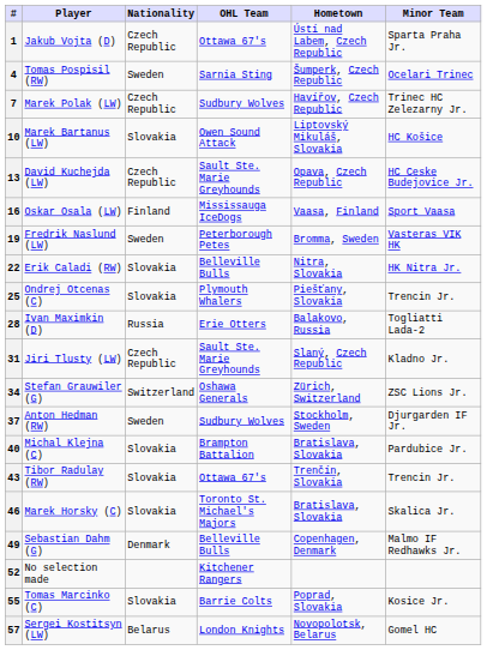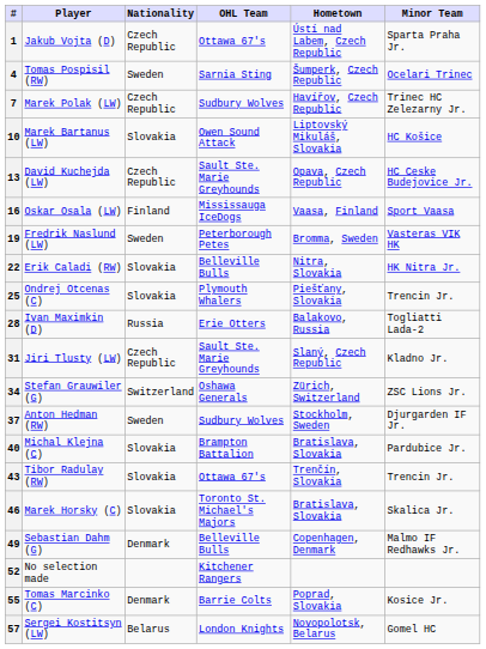 <table class="wikitable">
 <tr>
 <th style="background:#ddf; width:2.75%;">#</th>
 <th style="background:#ddf; width:22.0%;">Player</th>
 <th style="background:#ddf; width:15.0%;">Nationality</th>
 <th style="background:#ddf; width:20.0%;">OHL Team</th>
 <th style="background:#ddf; width:20.0%;">Hometown</th>
 <th style="background:#ddf; width:100.0%;">Minor Team</th>
 </tr>
 <tr>
 <th>1</th>
 <td><a href='#'>Jakub Vojta</a> (<a href='#'>D</a>)</td>
 <td> Czech Republic</td>
 <td><a href='#'>Ottawa 67's</a></td>
 <td><a href='#'>Ústí nad Labem</a>, <a href='#'>Czech Republic</a></td>
 <td>Sparta Praha Jr.</td>
 </tr>
 <tr>
 <th>4</th>
 <td><a href='#'>Tomas Pospisil</a> (<a href='#'>RW</a>)</td>
 <td> Sweden</td>
 <td><a href='#'>Sarnia Sting</a></td>
 <td><a href='#'>Šumperk</a>, <a href='#'>Czech Republic</a></td>
 <td><a href='#'>Ocelari Trinec</a></td>
 </tr>
 <tr>
 <th>7</th>
 <td><a href='#'>Marek Polak</a> (<a href='#'>LW</a>)</td>
 <td> Czech Republic</td>
 <td><a href='#'>Sudbury Wolves</a></td>
 <td><a href='#'>Havířov</a>, <a href='#'>Czech Republic</a></td>
 <td>Trinec HC Zelezarny Jr.</td>
 </tr>
 <tr>
 <th>10</th>
 <td><a href='#'>Marek Bartanus</a> (<a href='#'>LW</a>)</td>
 <td> Slovakia</td>
 <td><a href='#'>Owen Sound Attack</a></td>
 <td><a href='#'>Liptovský Mikuláš</a>, <a href='#'>Slovakia</a></td>
 <td><a href='#'>HC Košice</a></td>
 </tr>
 <tr>
 <th>13</th>
 <td><a href='#'>David Kuchejda</a> (<a href='#'>LW</a>)</td>
 <td> Czech Republic</td>
 <td><a href='#'>Sault Ste. Marie Greyhounds</a></td>
 <td><a href='#'>Opava</a>, <a href='#'>Czech Republic</a></td>
 <td><a href='#'>HC Ceske Budejovice Jr.</a></td>
 </tr>
 <tr>
 <th>16</th>
 <td><a href='#'>Oskar Osala</a> (<a href='#'>LW</a>)</td>
 <td> Finland</td>
 <td><a href='#'>Mississauga IceDogs</a></td>
 <td><a href='#'>Vaasa</a>, <a href='#'>Finland</a></td>
 <td><a href='#'>Sport Vaasa</a></td>
 </tr>
 <tr>
 <th>19</th>
 <td><a href='#'>Fredrik Naslund</a> (<a href='#'>LW</a>)</td>
 <td> Sweden</td>
 <td><a href='#'>Peterborough Petes</a></td>
 <td><a href='#'>Bromma</a>, <a href='#'>Sweden</a></td>
 <td><a href='#'>Vasteras VIK HK</a></td>
 </tr>
 <tr>
 <th>22</th>
 <td><a href='#'>Erik Caladi</a> (<a href='#'>RW</a>)</td>
 <td> Slovakia</td>
 <td><a href='#'>Belleville Bulls</a></td>
 <td><a href='#'>Nitra</a>, <a href='#'>Slovakia</a></td>
 <td><a href='#'>HK Nitra Jr.</a></td>
 </tr>
 <tr>
 <th>25</th>
 <td><a href='#'>Ondrej Otcenas</a> (<a href='#'>C</a>)</td>
 <td> Slovakia</td>
 <td><a href='#'>Plymouth Whalers</a></td>
 <td><a href='#'>Piešťany</a>, <a href='#'>Slovakia</a></td>
 <td>Trencin Jr.</td>
 </tr>
 <tr>
 <th>28</th>
 <td><a href='#'>Ivan Maximkin</a> (<a href='#'>D</a>)</td>
 <td> Russia</td>
 <td><a href='#'>Erie Otters</a></td>
 <td><a href='#'>Balakovo</a>, <a href='#'>Russia</a></td>
 <td>Togliatti Lada-2</td>
 </tr>
 <tr>
 <th>31</th>
 <td><a href='#'>Jiri Tlusty</a> (<a href='#'>LW</a>)</td>
 <td> Czech Republic</td>
 <td><a href='#'>Sault Ste. Marie Greyhounds</a></td>
 <td><a href='#'>Slaný</a>, <a href='#'>Czech Republic</a></td>
 <td>Kladno Jr.</td>
 </tr>
 <tr>
 <th>34</th>
 <td><a href='#'>Stefan Grauwiler</a> (<a href='#'>G</a>)</td>
 <td> Switzerland</td>
 <td><a href='#'>Oshawa Generals</a></td>
 <td><a href='#'>Zürich</a>, <a href='#'>Switzerland</a></td>
 <td>ZSC Lions Jr.</td>
 </tr>
 <tr>
 <th>37</th>
 <td><a href='#'>Anton Hedman</a> (<a href='#'>RW</a>)</td>
 <td> Sweden</td>
 <td><a href='#'>Sudbury Wolves</a></td>
 <td><a href='#'>Stockholm</a>, <a href='#'>Sweden</a></td>
 <td>Djurgarden IF Jr.</td>
 </tr>
 <tr>
 <th>40</th>
 <td><a href='#'>Michal Klejna</a> (<a href='#'>C</a>)</td>
 <td> Slovakia</td>
 <td><a href='#'>Brampton Battalion</a></td>
 <td><a href='#'>Bratislava</a>, <a href='#'>Slovakia</a></td>
 <td>Pardubice Jr.</td>
 </tr>
 <tr>
 <th>43</th>
 <td><a href='#'>Tibor Radulay</a> (<a href='#'>RW</a>)</td>
 <td> Slovakia</td>
 <td><a href='#'>Ottawa 67's</a></td>
 <td><a href='#'>Trenčín</a>, <a href='#'>Slovakia</a></td>
 <td>Trencin Jr.</td>
 </tr>
 <tr>
 <th>46</th>
 <td><a href='#'>Marek Horsky</a> (<a href='#'>C</a>)</td>
 <td> Slovakia</td>
 <td><a href='#'>Toronto St. Michael's Majors</a></td>
 <td><a href='#'>Bratislava</a>, <a href='#'>Slovakia</a></td>
 <td>Skalica Jr.</td>
 </tr>
 <tr>
 <th>49</th>
 <td><a href='#'>Sebastian Dahm</a> (<a href='#'>G</a>)</td>
 <td> Denmark</td>
 <td><a href='#'>Belleville Bulls</a></td>
 <td><a href='#'>Copenhagen</a>, <a href='#'>Denmark</a></td>
 <td>Malmo IF Redhawks Jr.</td>
 </tr>
 <tr>
 <th>52</th>
 <td>No selection made</td>
 <td></td>
 <td><a href='#'>Kitchener Rangers</a></td>
 <td></td>
 <td></td>
 </tr>
 <tr>
 <th>55</th>
 <td><a href='#'>Tomas Marcinko</a> (<a href='#'>C</a>)</td>
-<td> Slovakia</td>
+<td> Denmark</td>
 <td><a href='#'>Barrie Colts</a></td>
 <td><a href='#'>Poprad</a>, <a href='#'>Slovakia</a></td>
 <td>Kosice Jr.</td>
 </tr>
 <tr>
 <th>57</th>
 <td><a href='#'>Sergei Kostitsyn</a> (<a href='#'>LW</a>)</td>
 <td> Belarus</td>
 <td><a href='#'>London Knights</a></td>
 <td><a href='#'>Novopolotsk</a>, <a href='#'>Belarus</a></td>
 <td>Gomel HC</td>
 </tr>
 </table>
